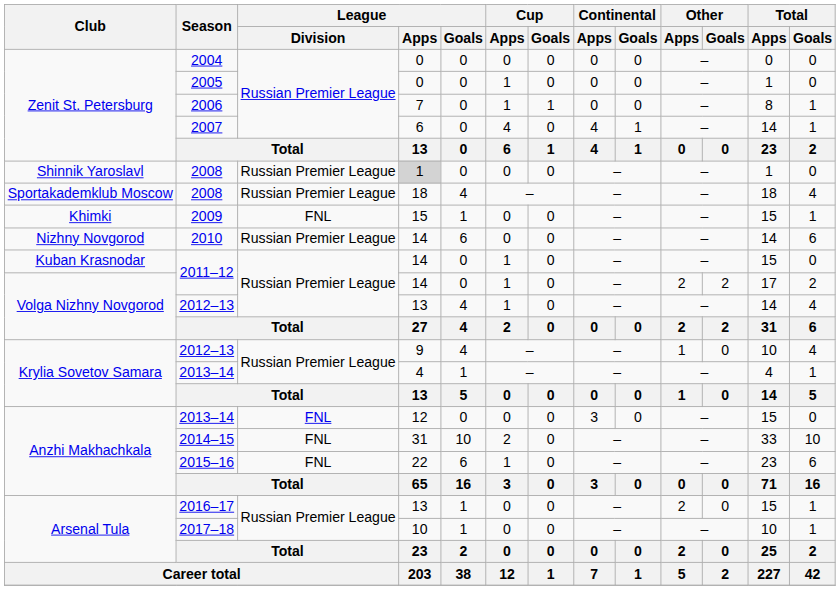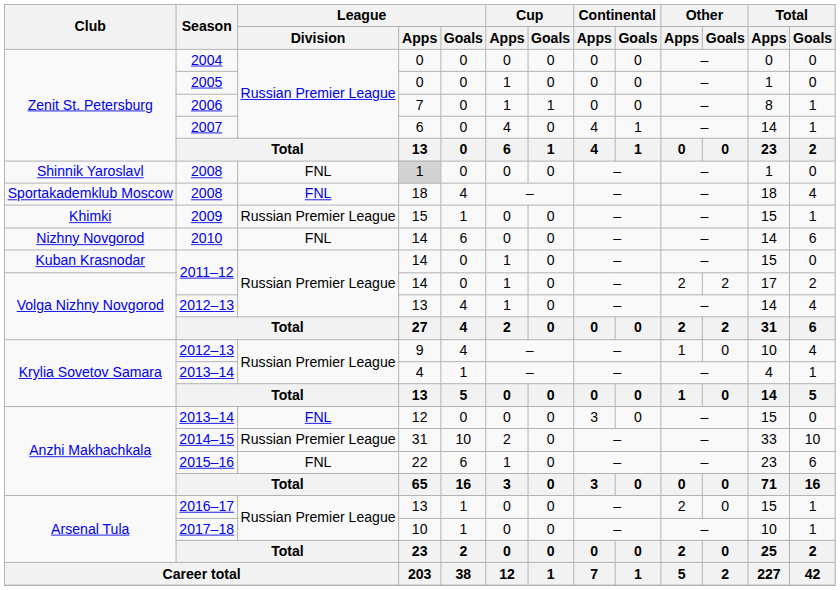 <table class="wikitable" style="text-align: center;">
 <tr>
 <th rowspan=2>Club</th>
 <th rowspan=2>Season</th>
 <th colspan=3>League</th>
 <th colspan=2>Cup</th>
 <th colspan=2>Continental</th>
 <th colspan=2>Other</th>
 <th colspan=2>Total</th>
 </tr>
 <tr>
 <th>Division</th>
 <th>Apps</th>
 <th>Goals</th>
 <th>Apps</th>
 <th>Goals</th>
 <th>Apps</th>
 <th>Goals</th>
 <th>Apps</th>
 <th>Goals</th>
 <th>Apps</th>
 <th>Goals</th>
 </tr>
 <tr>
 <td rowspan=5><a href='#'>Zenit St. Petersburg</a></td>
 <td><a href='#'>2004</a></td>
 <td rowspan=4><a href='#'>Russian Premier League</a></td>
 <td>0</td>
 <td>0</td>
 <td>0</td>
 <td>0</td>
 <td>0</td>
 <td>0</td>
 <td colspan=2>–</td>
 <td>0</td>
 <td>0</td>
 </tr>
 <tr>
 <td><a href='#'>2005</a></td>
 <td>0</td>
 <td>0</td>
 <td>1</td>
 <td>0</td>
 <td>0</td>
 <td>0</td>
 <td colspan=2>–</td>
 <td>1</td>
 <td>0</td>
 </tr>
 <tr>
 <td><a href='#'>2006</a></td>
 <td>7</td>
 <td>0</td>
 <td>1</td>
 <td>1</td>
 <td>0</td>
 <td>0</td>
 <td colspan=2>–</td>
 <td>8</td>
 <td>1</td>
 </tr>
 <tr>
 <td><a href='#'>2007</a></td>
 <td>6</td>
 <td>0</td>
 <td>4</td>
 <td>0</td>
 <td>4</td>
 <td>1</td>
 <td colspan=2>–</td>
 <td>14</td>
 <td>1</td>
 </tr>
 <tr>
 <th colspan=2>Total</th>
 <th>13</th>
 <th>0</th>
 <th>6</th>
 <th>1</th>
 <th>4</th>
 <th>1</th>
 <th>0</th>
 <th>0</th>
 <th>23</th>
 <th>2</th>
 </tr>
 <tr>
 <td><a href='#'>Shinnik Yaroslavl</a></td>
 <td><a href='#'>2008</a></td>
-<td>Russian Premier League</td>
+<td>FNL</td>
 <td style="background: lightgrey;">1</td>
 <td>0</td>
 <td>0</td>
 <td>0</td>
 <td colspan=2>–</td>
 <td colspan=2>–</td>
 <td>1</td>
 <td>0</td>
 </tr>
 <tr>
 <td><a href='#'>Sportakademklub Moscow</a></td>
 <td><a href='#'>2008</a></td>
-<td>Russian Premier League</td>
+<td><a href='#'>FNL</a></td>
 <td>18</td>
 <td>4</td>
 <td colspan=2>–</td>
 <td colspan=2>–</td>
 <td colspan=2>–</td>
 <td>18</td>
 <td>4</td>
 </tr>
 <tr>
 <td><a href='#'>Khimki</a></td>
 <td><a href='#'>2009</a></td>
-<td>FNL</td>
+<td>Russian Premier League</td>
 <td>15</td>
 <td>1</td>
 <td>0</td>
 <td>0</td>
 <td colspan=2>–</td>
 <td colspan=2>–</td>
 <td>15</td>
 <td>1</td>
 </tr>
 <tr>
 <td><a href='#'>Nizhny Novgorod</a></td>
 <td><a href='#'>2010</a></td>
-<td>Russian Premier League</td>
+<td>FNL</td>
 <td>14</td>
 <td>6</td>
 <td>0</td>
 <td>0</td>
 <td colspan=2>–</td>
 <td colspan=2>–</td>
 <td>14</td>
 <td>6</td>
 </tr>
 <tr>
 <td><a href='#'>Kuban Krasnodar</a></td>
 <td rowspan=2><a href='#'>2011–12</a></td>
 <td rowspan=3>Russian Premier League</td>
 <td>14</td>
 <td>0</td>
 <td>1</td>
 <td>0</td>
 <td colspan=2>–</td>
 <td colspan=2>–</td>
 <td>15</td>
 <td>0</td>
 </tr>
 <tr>
 <td rowspan=3><a href='#'>Volga Nizhny Novgorod</a></td>
 <td>14</td>
 <td>0</td>
 <td>1</td>
 <td>0</td>
 <td colspan=2>–</td>
 <td>2</td>
 <td>2</td>
 <td>17</td>
 <td>2</td>
 </tr>
 <tr>
 <td><a href='#'>2012–13</a></td>
 <td>13</td>
 <td>4</td>
 <td>1</td>
 <td>0</td>
 <td colspan=2>–</td>
 <td colspan=2>–</td>
 <td>14</td>
 <td>4</td>
 </tr>
 <tr>
 <th colspan=2>Total</th>
 <th>27</th>
 <th>4</th>
 <th>2</th>
 <th>0</th>
 <th>0</th>
 <th>0</th>
 <th>2</th>
 <th>2</th>
 <th>31</th>
 <th>6</th>
 </tr>
 <tr>
 <td rowspan=3><a href='#'>Krylia Sovetov Samara</a></td>
 <td><a href='#'>2012–13</a></td>
 <td rowspan=2>Russian Premier League</td>
 <td>9</td>
 <td>4</td>
 <td colspan=2>–</td>
 <td colspan=2>–</td>
 <td>1</td>
 <td>0</td>
 <td>10</td>
 <td>4</td>
 </tr>
 <tr>
 <td><a href='#'>2013–14</a></td>
 <td>4</td>
 <td>1</td>
 <td colspan=2>–</td>
 <td colspan=2>–</td>
 <td colspan=2>–</td>
 <td>4</td>
 <td>1</td>
 </tr>
 <tr>
 <th colspan=2>Total</th>
 <th>13</th>
 <th>5</th>
 <th>0</th>
 <th>0</th>
 <th>0</th>
 <th>0</th>
 <th>1</th>
 <th>0</th>
 <th>14</th>
 <th>5</th>
 </tr>
 <tr>
 <td rowspan=4><a href='#'>Anzhi Makhachkala</a></td>
 <td><a href='#'>2013–14</a></td>
 <td><a href='#'>FNL</a></td>
 <td>12</td>
 <td>0</td>
 <td>0</td>
 <td>0</td>
 <td>3</td>
 <td>0</td>
 <td colspan=2>–</td>
 <td>15</td>
 <td>0</td>
 </tr>
 <tr>
 <td><a href='#'>2014–15</a></td>
-<td>FNL</td>
+<td>Russian Premier League</td>
 <td>31</td>
 <td>10</td>
 <td>2</td>
 <td>0</td>
 <td colspan=2>–</td>
 <td colspan=2>–</td>
 <td>33</td>
 <td>10</td>
 </tr>
 <tr>
 <td><a href='#'>2015–16</a></td>
 <td>FNL</td>
 <td>22</td>
 <td>6</td>
 <td>1</td>
 <td>0</td>
 <td colspan=2>–</td>
 <td colspan=2>–</td>
 <td>23</td>
 <td>6</td>
 </tr>
 <tr>
 <th colspan=2>Total</th>
 <th>65</th>
 <th>16</th>
 <th>3</th>
 <th>0</th>
 <th>3</th>
 <th>0</th>
 <th>0</th>
 <th>0</th>
 <th>71</th>
 <th>16</th>
 </tr>
 <tr>
 <td rowspan=3><a href='#'>Arsenal Tula</a></td>
 <td><a href='#'>2016–17</a></td>
 <td rowspan=2>Russian Premier League</td>
 <td>13</td>
 <td>1</td>
 <td>0</td>
 <td>0</td>
 <td colspan=2>–</td>
 <td>2</td>
 <td>0</td>
 <td>15</td>
 <td>1</td>
 </tr>
 <tr>
 <td><a href='#'>2017–18</a></td>
 <td>10</td>
 <td>1</td>
 <td>0</td>
 <td>0</td>
 <td colspan=2>–</td>
 <td colspan=2>–</td>
 <td>10</td>
 <td>1</td>
 </tr>
 <tr>
 <th colspan=2>Total</th>
 <th>23</th>
 <th>2</th>
 <th>0</th>
 <th>0</th>
 <th>0</th>
 <th>0</th>
 <th>2</th>
 <th>0</th>
 <th>25</th>
 <th>2</th>
 </tr>
 <tr>
 <th colspan=3>Career total</th>
 <th>203</th>
 <th>38</th>
 <th>12</th>
 <th>1</th>
 <th>7</th>
 <th>1</th>
 <th>5</th>
 <th>2</th>
 <th>227</th>
 <th>42</th>
 </tr>
 <tr>
 </tr>
 </table>
